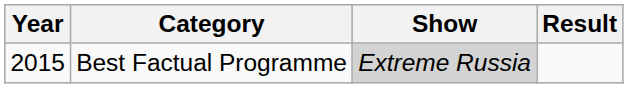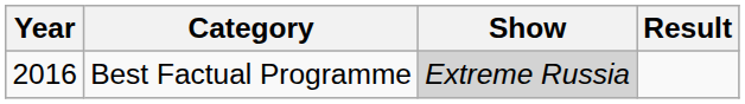 <table class="wikitable">
 <tr>
 <th><strong>Year</strong></th>
 <th><strong>Category</strong></th>
 <th><strong>Show</strong></th>
 <th><strong>Result</strong></th>
 </tr>
 <tr>
-<td>2015</td>
+<td>2016</td>
 <td>Best Factual Programme</td>
 <td style="background: lightgrey;"><em>Extreme Russia</em></td>
 <td></td>
 </tr>
 </table>
